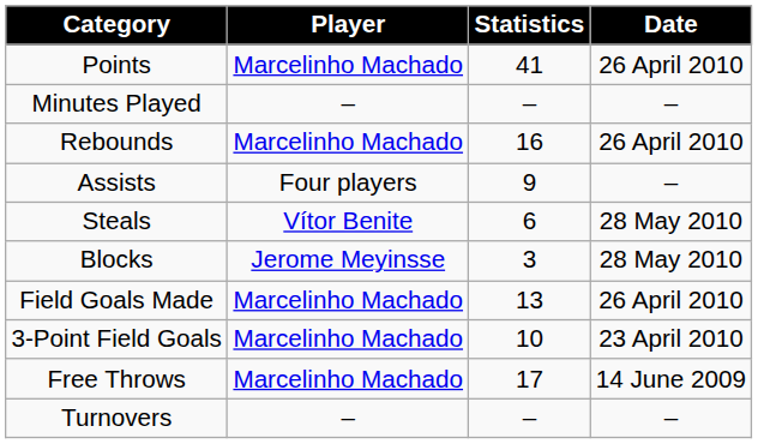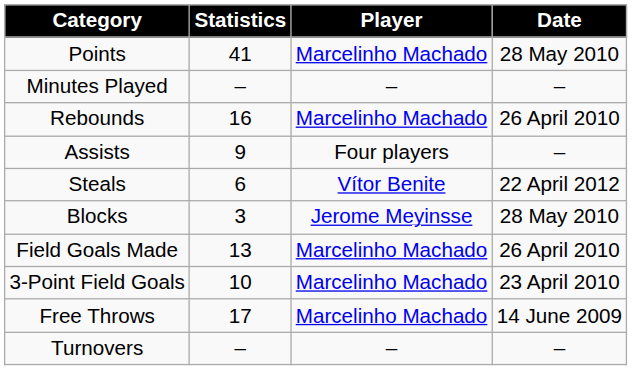 <table class="wikitable" style="text-align:center">
 <tr>
 <th style="background:#000000; color:#FFFFFF;">Category</th>
+<th style="background:#000000; color:#FFFFFF;">Statistics</th>
 <th style="background:#000000; color:#FFFFFF;">Player</th>
-<th style="background:#000000; color:#FFFFFF;">Statistics</th>
 <th style="background:#000000; color:#FFFFFF;">Date</th>
 </tr>
 <tr>
 <td>Points</td>
+<td>41</td>
 <td><a href='#'>Marcelinho Machado</a></td>
-<td>41</td>
-<td>26 April 2010</td>
+<td>28 May 2010</td>
 </tr>
 <tr>
 <td>Minutes Played</td>
 <td>–</td>
 <td>–</td>
 <td>–</td>
 </tr>
 <tr>
 <td>Rebounds</td>
+<td>16</td>
 <td><a href='#'>Marcelinho Machado</a></td>
-<td>16</td>
 <td>26 April 2010</td>
 </tr>
 <tr>
 <td>Assists</td>
+<td>9</td>
 <td>Four players</td>
-<td>9</td>
 <td>–</td>
 </tr>
 <tr>
 <td>Steals</td>
+<td>6</td>
 <td><a href='#'>Vítor Benite</a></td>
-<td>6</td>
-<td>28 May 2010</td>
+<td>22 April 2012</td>
 </tr>
 <tr>
 <td>Blocks</td>
+<td>3</td>
 <td><a href='#'>Jerome Meyinsse</a></td>
-<td>3</td>
 <td>28 May 2010</td>
 </tr>
 <tr>
 <td>Field Goals Made</td>
+<td>13</td>
 <td><a href='#'>Marcelinho Machado</a></td>
-<td>13</td>
 <td>26 April 2010</td>
 </tr>
 <tr>
 <td>3-Point Field Goals</td>
+<td>10</td>
 <td><a href='#'>Marcelinho Machado</a></td>
-<td>10</td>
 <td>23 April 2010</td>
 </tr>
 <tr>
 <td>Free Throws</td>
+<td>17</td>
 <td><a href='#'>Marcelinho Machado</a></td>
-<td>17</td>
 <td>14 June 2009</td>
 </tr>
 <tr>
 <td>Turnovers</td>
 <td>–</td>
 <td>–</td>
 <td>–</td>
 </tr>
 </table>
